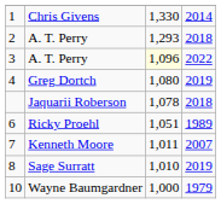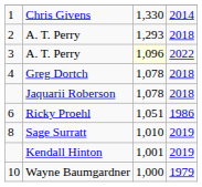 <table class="wikitable">
 <tr>
 </tr>
 <tr>
 <td>1</td>
 <td><a href='#'>Chris Givens</a></td>
 <td>1,330</td>
 <td><a href='#'>2014</a></td>
 </tr>
 <tr>
 <td>2</td>
 <td>A. T. Perry</td>
 <td>1,293</td>
 <td><a href='#'>2018</a></td>
 </tr>
 <tr>
 <td>3</td>
 <td>A. T. Perry</td>
 <td style="background: lightyellow;">1,096</td>
 <td><a href='#'>2022</a></td>
 </tr>
 <tr>
 <td>4</td>
 <td><a href='#'>Greg Dortch</a></td>
-<td>1,080</td>
-<td><a href='#'>2019</a></td>
+<td>1,078</td>
+<td><a href='#'>2018</a></td>
 </tr>
 <tr>
 <td></td>
 <td><a href='#'>Jaquarii Roberson</a></td>
 <td>1,078</td>
 <td><a href='#'>2018</a></td>
 </tr>
 <tr>
 <td>6</td>
 <td><a href='#'>Ricky Proehl</a></td>
 <td>1,051</td>
-<td><a href='#'>1989</a></td>
-</tr>
-<tr>
-<td>7</td>
-<td><a href='#'>Kenneth Moore</a></td>
-<td>1,011</td>
-<td><a href='#'>2007</a></td>
+<td><a href='#'>1986</a></td>
 </tr>
 <tr>
 <td>8</td>
 <td><a href='#'>Sage Surratt</a></td>
 <td>1,010</td>
+<td><a href='#'>2019</a></td>
+</tr>
+<tr>
+<td></td>
+<td><a href='#'>Kendall Hinton</a></td>
+<td>1,001</td>
 <td><a href='#'>2019</a></td>
 </tr>
 <tr>
 <td>10</td>
 <td>Wayne Baumgardner</td>
 <td>1,000</td>
 <td><a href='#'>1979</a></td>
 </tr>
 </table>
